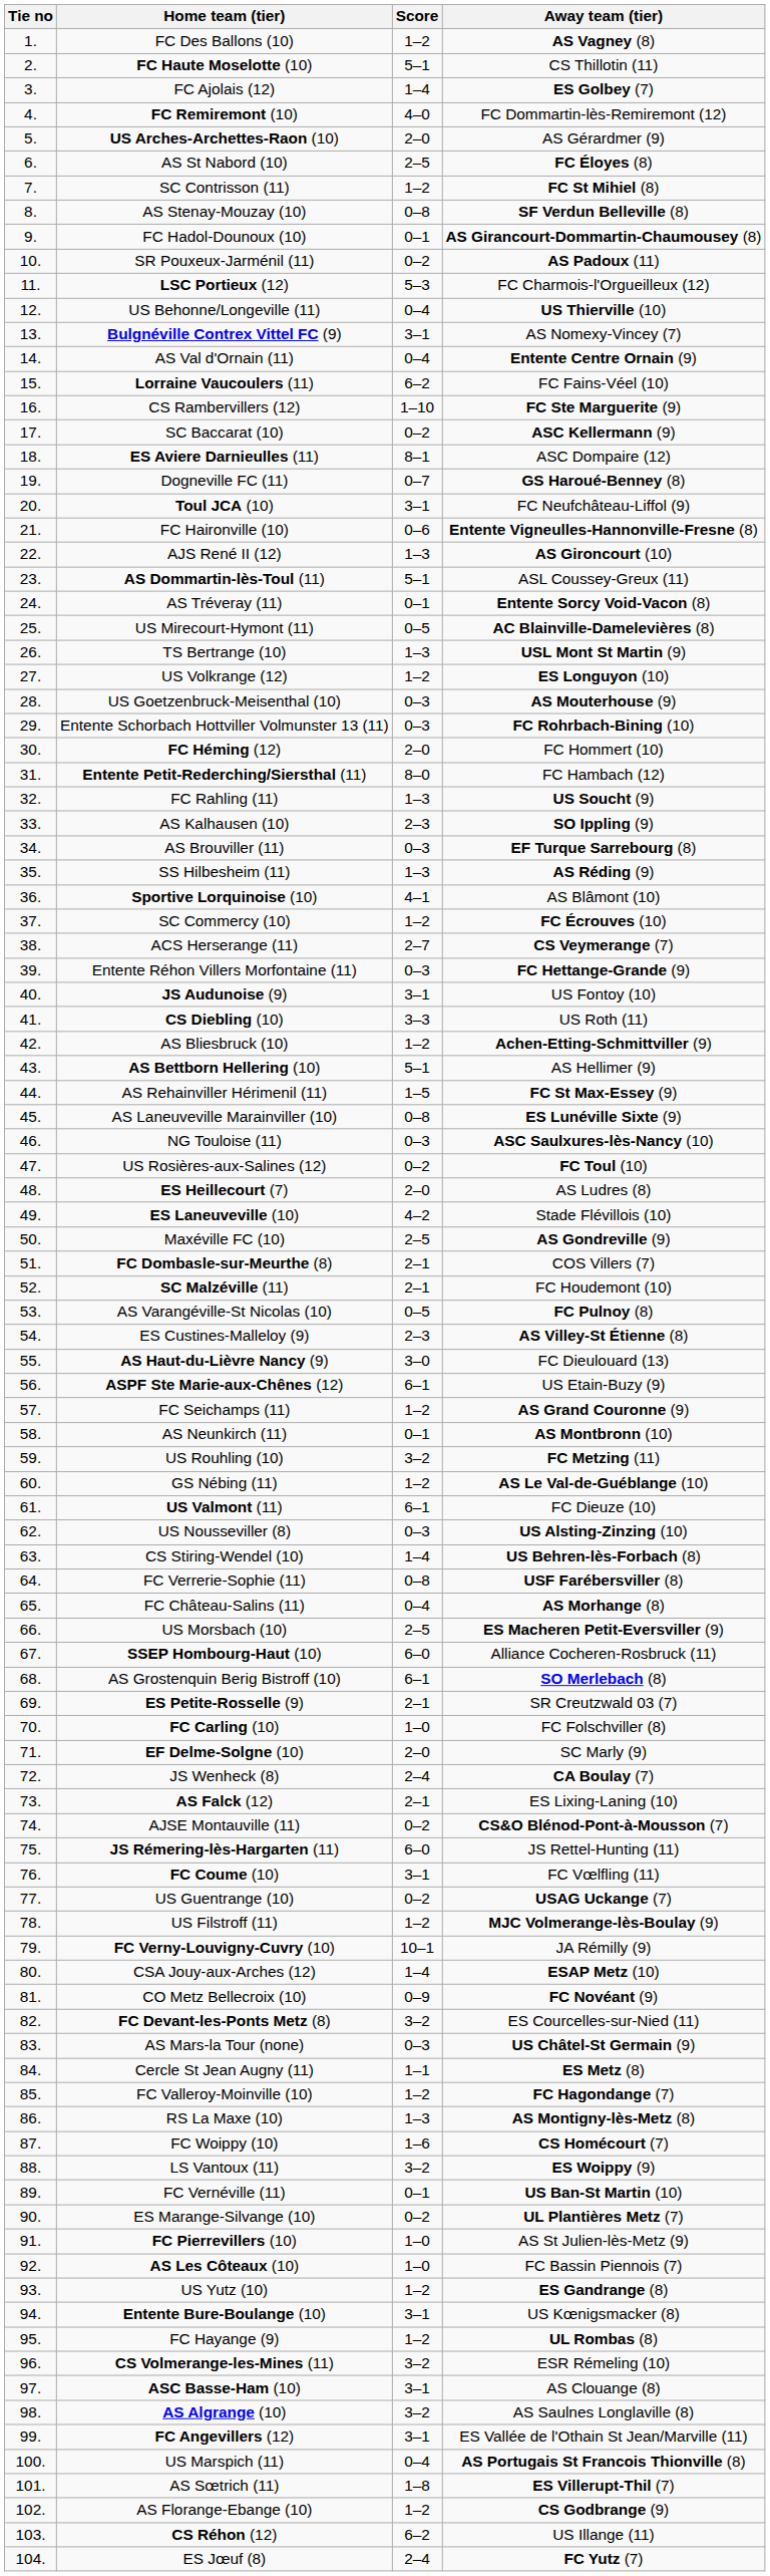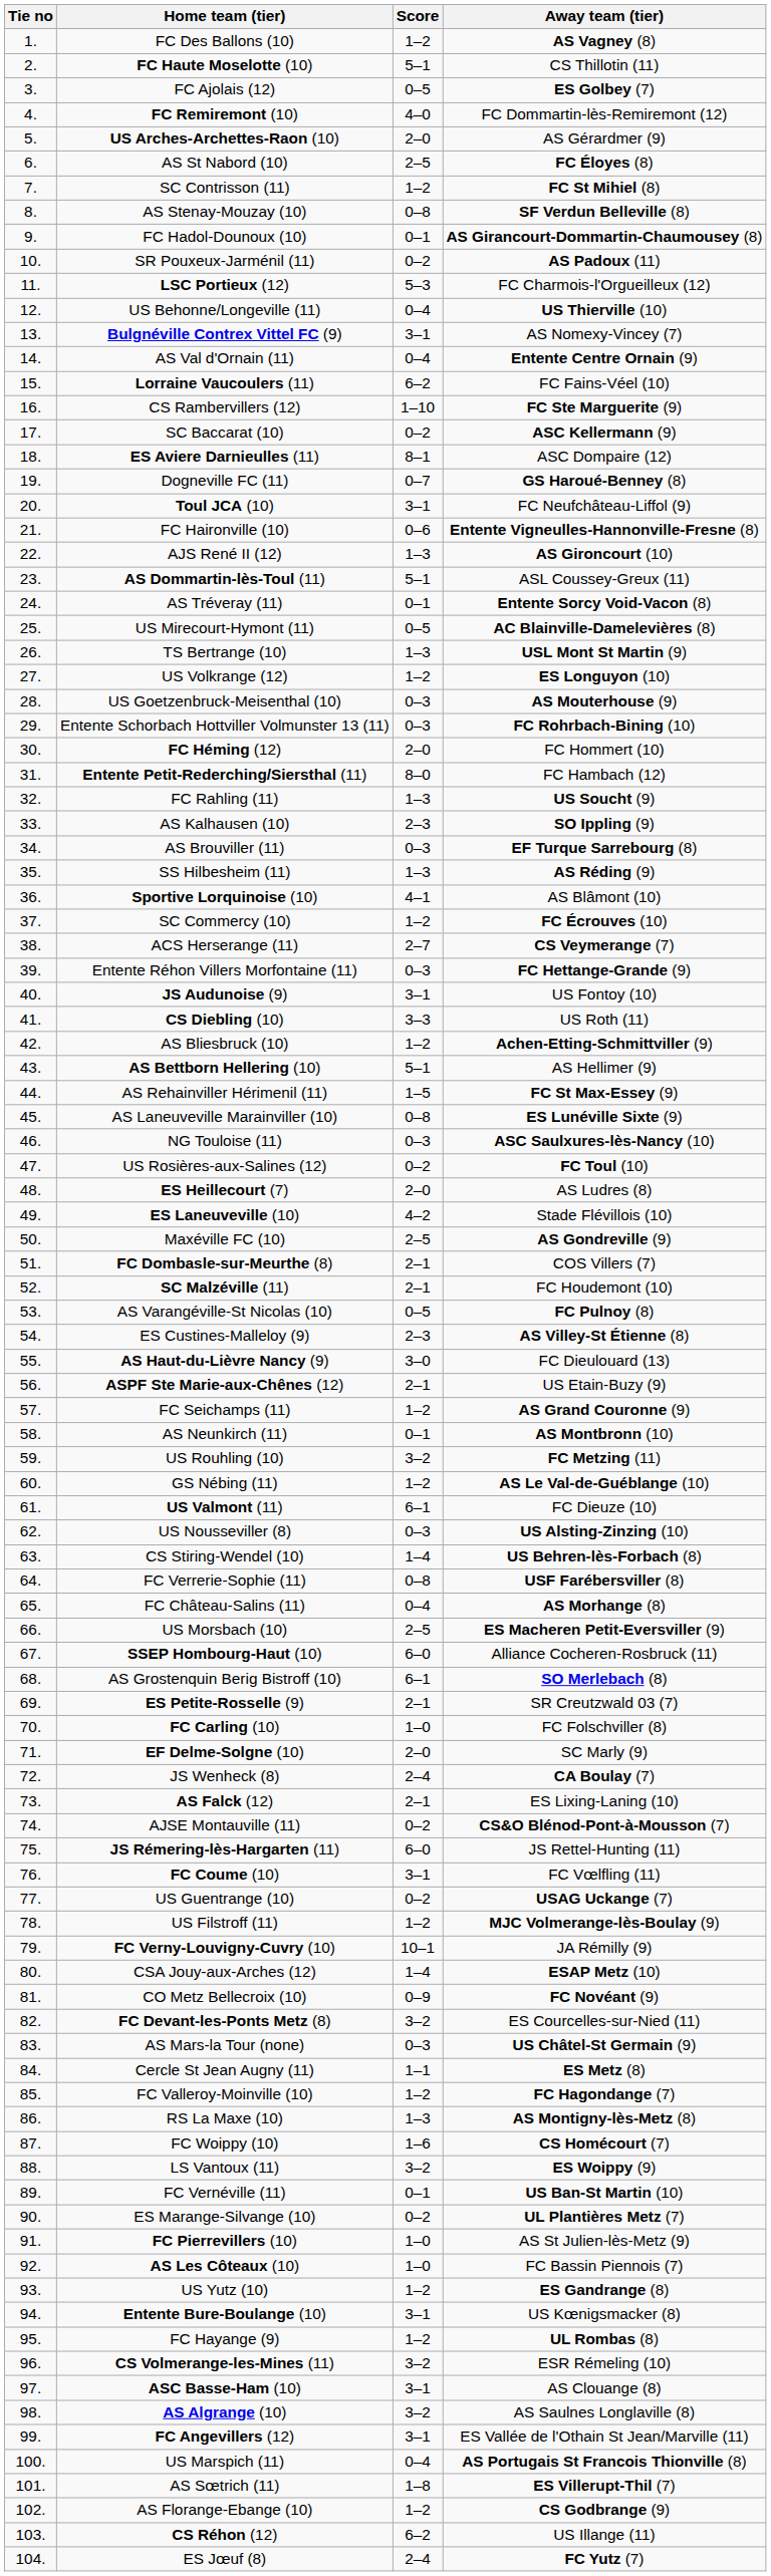 <table class="wikitable" style="text-align: center">
 <tr>
 <th>Tie no</th>
 <th>Home team (tier)</th>
 <th>Score</th>
 <th>Away team (tier)</th>
 </tr>
 <tr>
 <td>1.</td>
 <td>FC Des Ballons (10)</td>
 <td>1–2</td>
 <td><strong>AS Vagney</strong> (8)</td>
 </tr>
 <tr>
 <td>2.</td>
 <td><strong>FC Haute Moselotte</strong> (10)</td>
 <td>5–1</td>
 <td>CS Thillotin (11)</td>
 </tr>
 <tr>
 <td>3.</td>
 <td>FC Ajolais (12)</td>
-<td>1–4</td>
+<td>0–5</td>
 <td><strong>ES Golbey</strong> (7)</td>
 </tr>
 <tr>
 <td>4.</td>
 <td><strong>FC Remiremont</strong> (10)</td>
 <td>4–0</td>
 <td>FC Dommartin-lès-Remiremont (12)</td>
 </tr>
 <tr>
 <td>5.</td>
 <td><strong>US Arches-Archettes-Raon</strong> (10)</td>
 <td>2–0</td>
 <td>AS Gérardmer (9)</td>
 </tr>
 <tr>
 <td>6.</td>
 <td>AS St Nabord (10)</td>
 <td>2–5</td>
 <td><strong>FC Éloyes</strong> (8)</td>
 </tr>
 <tr>
 <td>7.</td>
 <td>SC Contrisson (11)</td>
 <td>1–2</td>
 <td><strong>FC St Mihiel</strong> (8)</td>
 </tr>
 <tr>
 <td>8.</td>
 <td>AS Stenay-Mouzay (10)</td>
 <td>0–8</td>
 <td><strong>SF Verdun Belleville</strong> (8)</td>
 </tr>
 <tr>
 <td>9.</td>
 <td>FC Hadol-Dounoux (10)</td>
 <td>0–1</td>
 <td><strong>AS Girancourt-Dommartin-Chaumousey</strong> (8)</td>
 </tr>
 <tr>
 <td>10.</td>
 <td>SR Pouxeux-Jarménil (11)</td>
 <td>0–2</td>
 <td><strong>AS Padoux</strong> (11)</td>
 </tr>
 <tr>
 <td>11.</td>
 <td><strong>LSC Portieux</strong> (12)</td>
 <td>5–3</td>
 <td>FC Charmois-l'Orgueilleux (12)</td>
 </tr>
 <tr>
 <td>12.</td>
 <td>US Behonne/Longeville (11)</td>
 <td>0–4</td>
 <td><strong>US Thierville</strong> (10)</td>
 </tr>
 <tr>
 <td>13.</td>
 <td><strong><a href='#'>Bulgnéville Contrex Vittel FC</a></strong> (9)</td>
 <td>3–1</td>
 <td>AS Nomexy-Vincey (7)</td>
 </tr>
 <tr>
 <td>14.</td>
 <td>AS Val d'Ornain (11)</td>
 <td>0–4</td>
 <td><strong>Entente Centre Ornain</strong> (9)</td>
 </tr>
 <tr>
 <td>15.</td>
 <td><strong>Lorraine Vaucoulers</strong> (11)</td>
 <td>6–2</td>
 <td>FC Fains-Véel (10)</td>
 </tr>
 <tr>
 <td>16.</td>
 <td>CS Rambervillers (12)</td>
 <td>1–10</td>
 <td><strong>FC Ste Marguerite</strong> (9)</td>
 </tr>
 <tr>
 <td>17.</td>
 <td>SC Baccarat (10)</td>
 <td>0–2</td>
 <td><strong>ASC Kellermann</strong> (9)</td>
 </tr>
 <tr>
 <td>18.</td>
 <td><strong>ES Aviere Darnieulles</strong> (11)</td>
 <td>8–1</td>
 <td>ASC Dompaire (12)</td>
 </tr>
 <tr>
 <td>19.</td>
 <td>Dogneville FC (11)</td>
 <td>0–7</td>
 <td><strong>GS Haroué-Benney</strong> (8)</td>
 </tr>
 <tr>
 <td>20.</td>
 <td><strong>Toul JCA</strong> (10)</td>
 <td>3–1 </td>
 <td>FC Neufchâteau-Liffol (9)</td>
 </tr>
 <tr>
 <td>21.</td>
 <td>FC Haironville (10)</td>
 <td>0–6</td>
 <td><strong>Entente Vigneulles-Hannonville-Fresne</strong> (8)</td>
 </tr>
 <tr>
 <td>22.</td>
 <td>AJS René II (12)</td>
 <td>1–3</td>
 <td><strong>AS Gironcourt</strong> (10)</td>
 </tr>
 <tr>
 <td>23.</td>
 <td><strong>AS Dommartin-lès-Toul</strong> (11)</td>
 <td>5–1</td>
 <td>ASL Coussey-Greux (11)</td>
 </tr>
 <tr>
 <td>24.</td>
 <td>AS Tréveray (11)</td>
 <td>0–1</td>
 <td><strong>Entente Sorcy Void-Vacon</strong> (8)</td>
 </tr>
 <tr>
 <td>25.</td>
 <td>US Mirecourt-Hymont (11)</td>
 <td>0–5</td>
 <td><strong>AC Blainville-Damelevières</strong> (8)</td>
 </tr>
 <tr>
 <td>26.</td>
 <td>TS Bertrange (10)</td>
 <td>1–3</td>
 <td><strong>USL Mont St Martin</strong> (9)</td>
 </tr>
 <tr>
 <td>27.</td>
 <td>US Volkrange (12)</td>
 <td>1–2</td>
 <td><strong>ES Longuyon</strong> (10)</td>
 </tr>
 <tr>
 <td>28.</td>
 <td>US Goetzenbruck-Meisenthal (10)</td>
 <td>0–3</td>
 <td><strong>AS Mouterhouse</strong> (9)</td>
 </tr>
 <tr>
 <td>29.</td>
 <td>Entente Schorbach Hottviller Volmunster 13 (11)</td>
 <td>0–3</td>
 <td><strong>FC Rohrbach-Bining</strong> (10)</td>
 </tr>
 <tr>
 <td>30.</td>
 <td><strong>FC Héming</strong> (12)</td>
 <td>2–0</td>
 <td>FC Hommert (10)</td>
 </tr>
 <tr>
 <td>31.</td>
 <td><strong>Entente Petit-Rederching/Siersthal</strong> (11)</td>
 <td>8–0</td>
 <td>FC Hambach (12)</td>
 </tr>
 <tr>
 <td>32.</td>
 <td>FC Rahling (11)</td>
 <td>1–3 </td>
 <td><strong>US Soucht</strong> (9)</td>
 </tr>
 <tr>
 <td>33.</td>
 <td>AS Kalhausen (10)</td>
 <td>2–3 </td>
 <td><strong>SO Ippling</strong> (9)</td>
 </tr>
 <tr>
 <td>34.</td>
 <td>AS Brouviller (11)</td>
 <td>0–3</td>
 <td><strong>EF Turque Sarrebourg</strong> (8)</td>
 </tr>
 <tr>
 <td>35.</td>
 <td>SS Hilbesheim (11)</td>
 <td>1–3</td>
 <td><strong>AS Réding</strong> (9)</td>
 </tr>
 <tr>
 <td>36.</td>
 <td><strong>Sportive Lorquinoise</strong> (10)</td>
 <td>4–1</td>
 <td>AS Blâmont (10)</td>
 </tr>
 <tr>
 <td>37.</td>
 <td>SC Commercy (10)</td>
 <td>1–2</td>
 <td><strong>FC Écrouves</strong> (10)</td>
 </tr>
 <tr>
 <td>38.</td>
 <td>ACS Herserange (11)</td>
 <td>2–7</td>
 <td><strong>CS Veymerange</strong> (7)</td>
 </tr>
 <tr>
 <td>39.</td>
 <td>Entente Réhon Villers Morfontaine (11)</td>
 <td>0–3</td>
 <td><strong>FC Hettange-Grande</strong> (9)</td>
 </tr>
 <tr>
 <td>40.</td>
 <td><strong>JS Audunoise</strong> (9)</td>
 <td>3–1</td>
 <td>US Fontoy (10)</td>
 </tr>
 <tr>
 <td>41.</td>
 <td><strong>CS Diebling</strong> (10)</td>
 <td>3–3 </td>
 <td>US Roth (11)</td>
 </tr>
 <tr>
 <td>42.</td>
 <td>AS Bliesbruck (10)</td>
 <td>1–2</td>
 <td><strong>Achen-Etting-Schmittviller</strong> (9)</td>
 </tr>
 <tr>
 <td>43.</td>
 <td><strong>AS Bettborn Hellering</strong> (10)</td>
 <td>5–1</td>
 <td>AS Hellimer (9)</td>
 </tr>
 <tr>
 <td>44.</td>
 <td>AS Rehainviller Hérimenil (11)</td>
 <td>1–5</td>
 <td><strong>FC St Max-Essey</strong> (9)</td>
 </tr>
 <tr>
 <td>45.</td>
 <td>AS Laneuveville Marainviller (10)</td>
 <td>0–8</td>
 <td><strong>ES Lunéville Sixte</strong> (9)</td>
 </tr>
 <tr>
 <td>46.</td>
 <td>NG Touloise (11)</td>
 <td>0–3</td>
 <td><strong>ASC Saulxures-lès-Nancy</strong> (10)</td>
 </tr>
 <tr>
 <td>47.</td>
 <td>US Rosières-aux-Salines (12)</td>
 <td>0–2</td>
 <td><strong>FC Toul</strong> (10)</td>
 </tr>
 <tr>
 <td>48.</td>
 <td><strong>ES Heillecourt</strong> (7)</td>
 <td>2–0</td>
 <td>AS Ludres (8)</td>
 </tr>
 <tr>
 <td>49.</td>
 <td><strong>ES Laneuveville</strong> (10)</td>
 <td>4–2</td>
 <td>Stade Flévillois (10)</td>
 </tr>
 <tr>
 <td>50.</td>
 <td>Maxéville FC (10)</td>
 <td>2–5</td>
 <td><strong>AS Gondreville</strong> (9)</td>
 </tr>
 <tr>
 <td>51.</td>
 <td><strong>FC Dombasle-sur-Meurthe</strong> (8)</td>
 <td>2–1</td>
 <td>COS Villers (7)</td>
 </tr>
 <tr>
 <td>52.</td>
 <td><strong>SC Malzéville</strong> (11)</td>
 <td>2–1</td>
 <td>FC Houdemont (10)</td>
 </tr>
 <tr>
 <td>53.</td>
 <td>AS Varangéville-St Nicolas (10)</td>
 <td>0–5</td>
 <td><strong>FC Pulnoy</strong> (8)</td>
 </tr>
 <tr>
 <td>54.</td>
 <td>ES Custines-Malleloy (9)</td>
 <td>2–3</td>
 <td><strong>AS Villey-St Étienne</strong> (8)</td>
 </tr>
 <tr>
 <td>55.</td>
 <td><strong>AS Haut-du-Lièvre Nancy</strong> (9)</td>
 <td>3–0</td>
 <td>FC Dieulouard (13)</td>
 </tr>
 <tr>
 <td>56.</td>
 <td><strong>ASPF Ste Marie-aux-Chênes</strong> (12)</td>
-<td>6–1</td>
+<td>2–1</td>
 <td>US Etain-Buzy (9)</td>
 </tr>
 <tr>
 <td>57.</td>
 <td>FC Seichamps (11)</td>
 <td>1–2</td>
 <td><strong>AS Grand Couronne</strong> (9)</td>
 </tr>
 <tr>
 <td>58.</td>
 <td>AS Neunkirch (11)</td>
 <td>0–1</td>
 <td><strong>AS Montbronn</strong> (10)</td>
 </tr>
 <tr>
 <td>59.</td>
 <td>US Rouhling (10)</td>
 <td>3–2</td>
 <td><strong>FC Metzing</strong> (11)</td>
 </tr>
 <tr>
 <td>60.</td>
 <td>GS Nébing (11)</td>
 <td>1–2</td>
 <td><strong>AS Le Val-de-Guéblange</strong> (10)</td>
 </tr>
 <tr>
 <td>61.</td>
 <td><strong>US Valmont</strong> (11)</td>
 <td>6–1</td>
 <td>FC Dieuze (10)</td>
 </tr>
 <tr>
 <td>62.</td>
 <td>US Nousseviller (8)</td>
 <td>0–3</td>
 <td><strong>US Alsting-Zinzing</strong> (10)</td>
 </tr>
 <tr>
 <td>63.</td>
 <td>CS Stiring-Wendel (10)</td>
 <td>1–4</td>
 <td><strong>US Behren-lès-Forbach</strong> (8)</td>
 </tr>
 <tr>
 <td>64.</td>
 <td>FC Verrerie-Sophie (11)</td>
 <td>0–8</td>
 <td><strong>USF Farébersviller</strong> (8)</td>
 </tr>
 <tr>
 <td>65.</td>
 <td>FC Château-Salins (11)</td>
 <td>0–4</td>
 <td><strong>AS Morhange</strong> (8)</td>
 </tr>
 <tr>
 <td>66.</td>
 <td>US Morsbach (10)</td>
 <td>2–5</td>
 <td><strong>ES Macheren Petit-Eversviller</strong> (9)</td>
 </tr>
 <tr>
 <td>67.</td>
 <td><strong>SSEP Hombourg-Haut</strong> (10)</td>
 <td>6–0</td>
 <td>Alliance Cocheren-Rosbruck (11)</td>
 </tr>
 <tr>
 <td>68.</td>
 <td>AS Grostenquin Berig Bistroff (10)</td>
 <td>6–1</td>
 <td><strong><a href='#'>SO Merlebach</a></strong> (8)</td>
 </tr>
 <tr>
 <td>69.</td>
 <td><strong>ES Petite-Rosselle</strong> (9)</td>
 <td>2–1</td>
 <td>SR Creutzwald 03 (7)</td>
 </tr>
 <tr>
 <td>70.</td>
 <td><strong>FC Carling</strong> (10)</td>
 <td>1–0</td>
 <td>FC Folschviller (8)</td>
 </tr>
 <tr>
 <td>71.</td>
 <td><strong>EF Delme-Solgne</strong> (10)</td>
 <td>2–0</td>
 <td>SC Marly (9)</td>
 </tr>
 <tr>
 <td>72.</td>
 <td>JS Wenheck (8)</td>
 <td>2–4</td>
 <td><strong>CA Boulay</strong> (7)</td>
 </tr>
 <tr>
 <td>73.</td>
 <td><strong>AS Falck</strong> (12)</td>
 <td>2–1 </td>
 <td>ES Lixing-Laning (10)</td>
 </tr>
 <tr>
 <td>74.</td>
 <td>AJSE Montauville (11)</td>
 <td>0–2</td>
 <td><strong>CS&O Blénod-Pont-à-Mousson</strong> (7)</td>
 </tr>
 <tr>
 <td>75.</td>
 <td><strong>JS Rémering-lès-Hargarten</strong> (11)</td>
 <td>6–0</td>
 <td>JS Rettel-Hunting (11)</td>
 </tr>
 <tr>
 <td>76.</td>
 <td><strong>FC Coume</strong> (10)</td>
 <td>3–1</td>
 <td>FC Vœlfling (11)</td>
 </tr>
 <tr>
 <td>77.</td>
 <td>US Guentrange (10)</td>
 <td>0–2</td>
 <td><strong>USAG Uckange</strong> (7)</td>
 </tr>
 <tr>
 <td>78.</td>
 <td>US Filstroff (11)</td>
 <td>1–2</td>
 <td><strong>MJC Volmerange-lès-Boulay</strong> (9)</td>
 </tr>
 <tr>
 <td>79.</td>
 <td><strong>FC Verny-Louvigny-Cuvry</strong> (10)</td>
 <td>10–1</td>
 <td>JA Rémilly (9)</td>
 </tr>
 <tr>
 <td>80.</td>
 <td>CSA Jouy-aux-Arches (12)</td>
 <td>1–4</td>
 <td><strong>ESAP Metz</strong> (10)</td>
 </tr>
 <tr>
 <td>81.</td>
 <td>CO Metz Bellecroix (10)</td>
 <td>0–9</td>
 <td><strong>FC Novéant</strong> (9)</td>
 </tr>
 <tr>
 <td>82.</td>
 <td><strong>FC Devant-les-Ponts Metz</strong> (8)</td>
 <td>3–2</td>
 <td>ES Courcelles-sur-Nied (11)</td>
 </tr>
 <tr>
 <td>83.</td>
 <td>AS Mars-la Tour (none)</td>
 <td>0–3 </td>
 <td><strong>US Châtel-St Germain</strong> (9)</td>
 </tr>
 <tr>
 <td>84.</td>
 <td>Cercle St Jean Augny (11)</td>
 <td>1–1 </td>
 <td><strong>ES Metz</strong> (8)</td>
 </tr>
 <tr>
 <td>85.</td>
 <td>FC Valleroy-Moinville (10)</td>
 <td>1–2</td>
 <td><strong>FC Hagondange</strong> (7)</td>
 </tr>
 <tr>
 <td>86.</td>
 <td>RS La Maxe (10)</td>
 <td>1–3</td>
 <td><strong>AS Montigny-lès-Metz</strong> (8)</td>
 </tr>
 <tr>
 <td>87.</td>
 <td>FC Woippy (10)</td>
 <td>1–6</td>
 <td><strong>CS Homécourt</strong> (7)</td>
 </tr>
 <tr>
 <td>88.</td>
 <td>LS Vantoux (11)</td>
 <td>3–2</td>
 <td><strong>ES Woippy</strong> (9)</td>
 </tr>
 <tr>
 <td>89.</td>
 <td>FC Vernéville (11)</td>
 <td>0–1</td>
 <td><strong>US Ban-St Martin</strong> (10)</td>
 </tr>
 <tr>
 <td>90.</td>
 <td>ES Marange-Silvange (10)</td>
 <td>0–2</td>
 <td><strong>UL Plantières Metz</strong> (7)</td>
 </tr>
 <tr>
 <td>91.</td>
 <td><strong>FC Pierrevillers</strong> (10)</td>
 <td>1–0 </td>
 <td>AS St Julien-lès-Metz (9)</td>
 </tr>
 <tr>
 <td>92.</td>
 <td><strong>AS Les Côteaux</strong> (10)</td>
 <td>1–0</td>
 <td>FC Bassin Piennois (7)</td>
 </tr>
 <tr>
 <td>93.</td>
 <td>US Yutz (10)</td>
 <td>1–2</td>
 <td><strong>ES Gandrange</strong> (8)</td>
 </tr>
 <tr>
 <td>94.</td>
 <td><strong>Entente Bure-Boulange</strong> (10)</td>
 <td>3–1</td>
 <td>US Kœnigsmacker (8)</td>
 </tr>
 <tr>
 <td>95.</td>
 <td>FC Hayange (9)</td>
 <td>1–2 </td>
 <td><strong>UL Rombas</strong> (8)</td>
 </tr>
 <tr>
 <td>96.</td>
 <td><strong>CS Volmerange-les-Mines</strong> (11)</td>
 <td>3–2</td>
 <td>ESR Rémeling (10)</td>
 </tr>
 <tr>
 <td>97.</td>
 <td><strong>ASC Basse-Ham</strong> (10)</td>
 <td>3–1</td>
 <td>AS Clouange (8)</td>
 </tr>
 <tr>
 <td>98.</td>
 <td><strong><a href='#'>AS Algrange</a></strong> (10)</td>
 <td>3–2 </td>
 <td>AS Saulnes Longlaville (8)</td>
 </tr>
 <tr>
 <td>99.</td>
 <td><strong>FC Angevillers</strong> (12)</td>
 <td>3–1</td>
 <td>ES Vallée de l'Othain St Jean/Marville (11)</td>
 </tr>
 <tr>
 <td>100.</td>
 <td>US Marspich (11)</td>
 <td>0–4</td>
 <td><strong>AS Portugais St Francois Thionville</strong> (8)</td>
 </tr>
 <tr>
 <td>101.</td>
 <td>AS Sœtrich (11)</td>
 <td>1–8</td>
 <td><strong>ES Villerupt-Thil</strong> (7)</td>
 </tr>
 <tr>
 <td>102.</td>
 <td>AS Florange-Ebange (10)</td>
 <td>1–2</td>
 <td><strong>CS Godbrange</strong> (9)</td>
 </tr>
 <tr>
 <td>103.</td>
 <td><strong>CS Réhon</strong> (12)</td>
 <td>6–2</td>
 <td>US Illange (11)</td>
 </tr>
 <tr>
 <td>104.</td>
 <td>ES Jœuf (8)</td>
 <td>2–4</td>
 <td><strong>FC Yutz</strong> (7)</td>
 </tr>
 </table>
